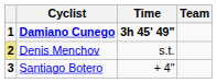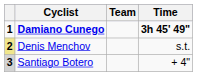 <table class="wikitable">
 <tr style="background:#ccccff;">
 <th></th>
 <th>Cyclist</th>
+<th>Team</th>
 <th>Time</th>
-<th>Team</th>
 </tr>
 <tr>
 <td><strong>1</strong></td>
 <td><strong><a href='#'>Damiano Cunego</a></strong></td>
+<td><strong></strong></td>
 <td align=right><strong>3h 45' 49"</strong></td>
-<td><strong></strong></td>
 </tr>
 <tr>
 <td style="background: khaki;"><strong>2</strong></td>
 <td><a href='#'>Denis Menchov</a></td>
+<td></td>
 <td align=right>s.t.</td>
-<td></td>
 </tr>
 <tr>
-<td><strong>3</strong></td>
+<td style="background: lightgrey;"><strong>3</strong></td>
 <td><a href='#'>Santiago Botero</a></td>
+<td></td>
 <td align=right>+ 4"</td>
-<td></td>
 </tr>
 </table>
